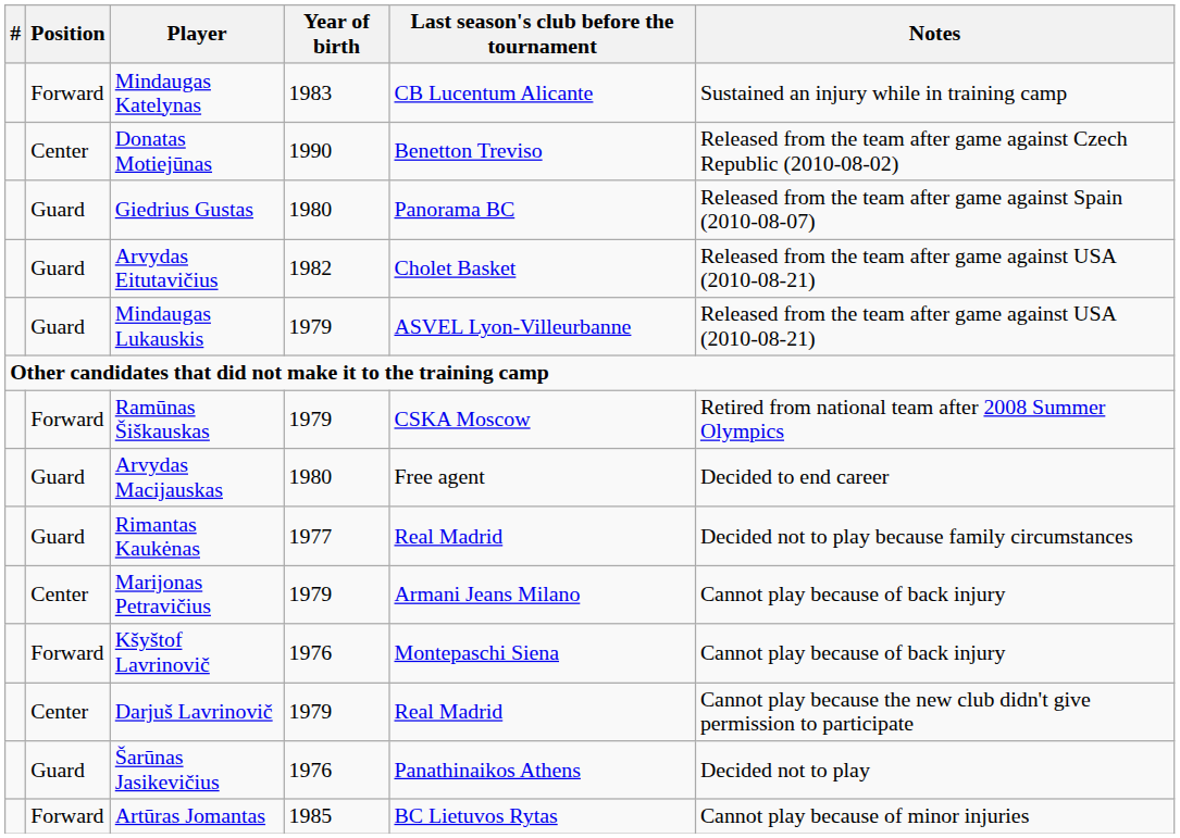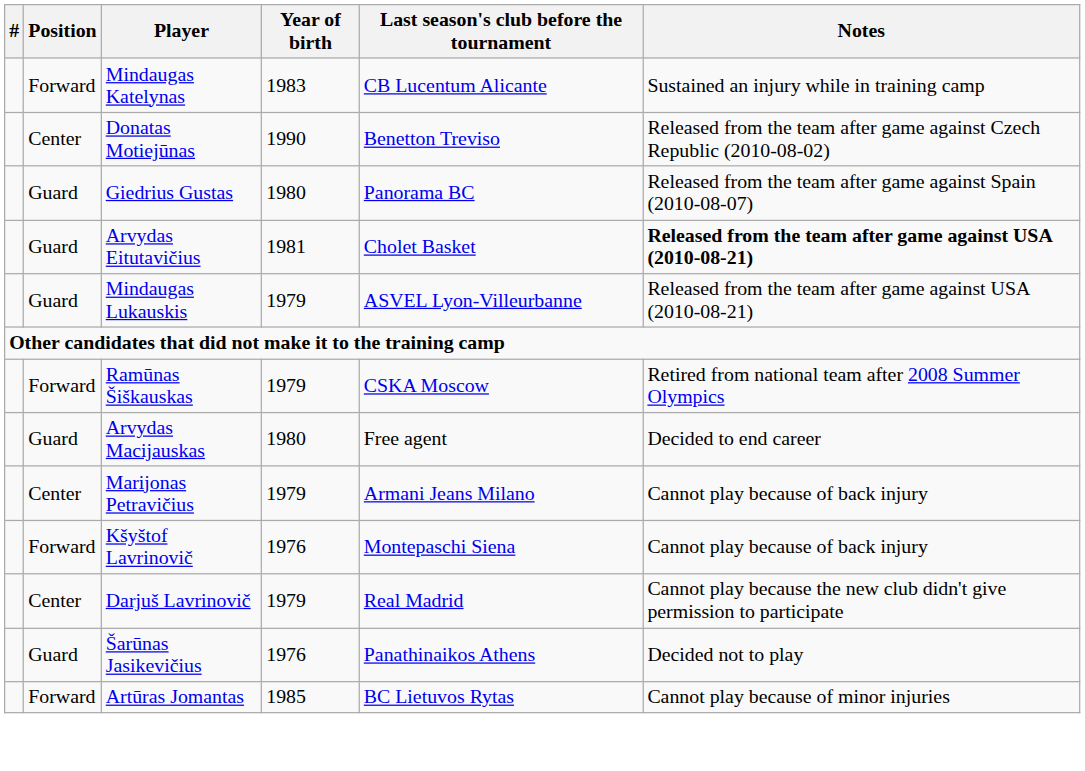 <table class="wikitable">
 <tr>
 <th>#</th>
 <th>Position</th>
 <th>Player</th>
 <th>Year of birth</th>
 <th>Last season's club before the tournament</th>
 <th>Notes</th>
 </tr>
 <tr>
 <td> </td>
 <td>Forward</td>
 <td><a href='#'>Mindaugas Katelynas</a></td>
 <td>1983</td>
 <td> <a href='#'>CB Lucentum Alicante</a></td>
 <td>Sustained an injury while in training camp</td>
 </tr>
 <tr>
 <td> </td>
 <td>Center</td>
 <td><a href='#'>Donatas Motiejūnas</a></td>
 <td>1990</td>
 <td> <a href='#'>Benetton Treviso</a></td>
 <td>Released from the team after game against Czech Republic (2010-08-02)</td>
 </tr>
 <tr>
 <td> </td>
 <td>Guard</td>
 <td><a href='#'>Giedrius Gustas</a></td>
 <td>1980</td>
 <td> <a href='#'>Panorama BC</a></td>
 <td>Released from the team after game against Spain (2010-08-07)</td>
 </tr>
 <tr>
 <td> </td>
 <td>Guard</td>
 <td><a href='#'>Arvydas Eitutavičius</a></td>
-<td>1982</td>
+<td>1981</td>
 <td> <a href='#'>Cholet Basket</a></td>
-<td>Released from the team after game against USA (2010-08-21)</td>
+<td><strong>Released from the team after game against USA (2010-08-21)</strong></td>
 </tr>
 <tr>
 <td> </td>
 <td>Guard</td>
 <td><a href='#'>Mindaugas Lukauskis</a></td>
 <td>1979</td>
 <td> <a href='#'>ASVEL Lyon-Villeurbanne</a></td>
 <td>Released from the team after game against USA (2010-08-21)</td>
 </tr>
 <tr>
 <td colspan="6"><strong>Other candidates that did not make it to the training camp</strong></td>
 </tr>
 <tr>
 <td> </td>
 <td>Forward</td>
 <td><a href='#'>Ramūnas Šiškauskas</a></td>
 <td>1979</td>
 <td> <a href='#'>CSKA Moscow</a></td>
 <td>Retired from national team after <a href='#'>2008 Summer Olympics</a></td>
 </tr>
 <tr>
 <td> </td>
 <td>Guard</td>
 <td><a href='#'>Arvydas Macijauskas</a></td>
 <td>1980</td>
 <td> Free agent</td>
 <td>Decided to end career</td>
-</tr>
-<tr>
-<td> </td>
-<td>Guard</td>
-<td><a href='#'>Rimantas Kaukėnas</a></td>
-<td>1977</td>
-<td> <a href='#'>Real Madrid</a></td>
-<td>Decided not to play because family circumstances</td>
 </tr>
 <tr>
 <td> </td>
 <td>Center</td>
 <td><a href='#'>Marijonas Petravičius</a></td>
 <td>1979</td>
 <td> <a href='#'>Armani Jeans Milano</a></td>
 <td>Cannot play because of back injury</td>
 </tr>
 <tr>
 <td> </td>
 <td>Forward</td>
 <td><a href='#'>Kšyštof Lavrinovič</a></td>
 <td>1976</td>
 <td> <a href='#'>Montepaschi Siena</a></td>
 <td>Cannot play because of back injury</td>
 </tr>
 <tr>
 <td> </td>
 <td>Center</td>
 <td><a href='#'>Darjuš Lavrinovič</a></td>
 <td>1979</td>
 <td> <a href='#'>Real Madrid</a></td>
 <td>Cannot play because the new club didn't give permission to participate</td>
 </tr>
 <tr>
 <td> </td>
 <td>Guard</td>
 <td><a href='#'>Šarūnas Jasikevičius</a></td>
 <td>1976</td>
 <td> <a href='#'>Panathinaikos Athens</a></td>
 <td>Decided not to play</td>
 </tr>
 <tr>
 <td> </td>
 <td>Forward</td>
 <td><a href='#'>Artūras Jomantas</a></td>
 <td>1985</td>
 <td> <a href='#'>BC Lietuvos Rytas</a></td>
 <td>Cannot play because of minor injuries</td>
 </tr>
 </table>
